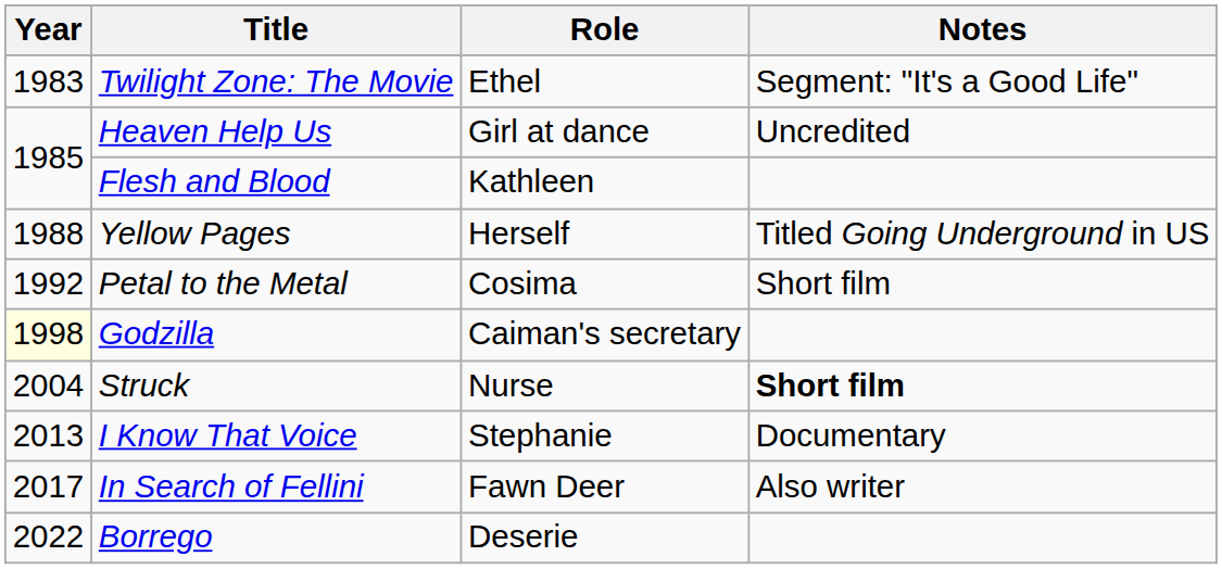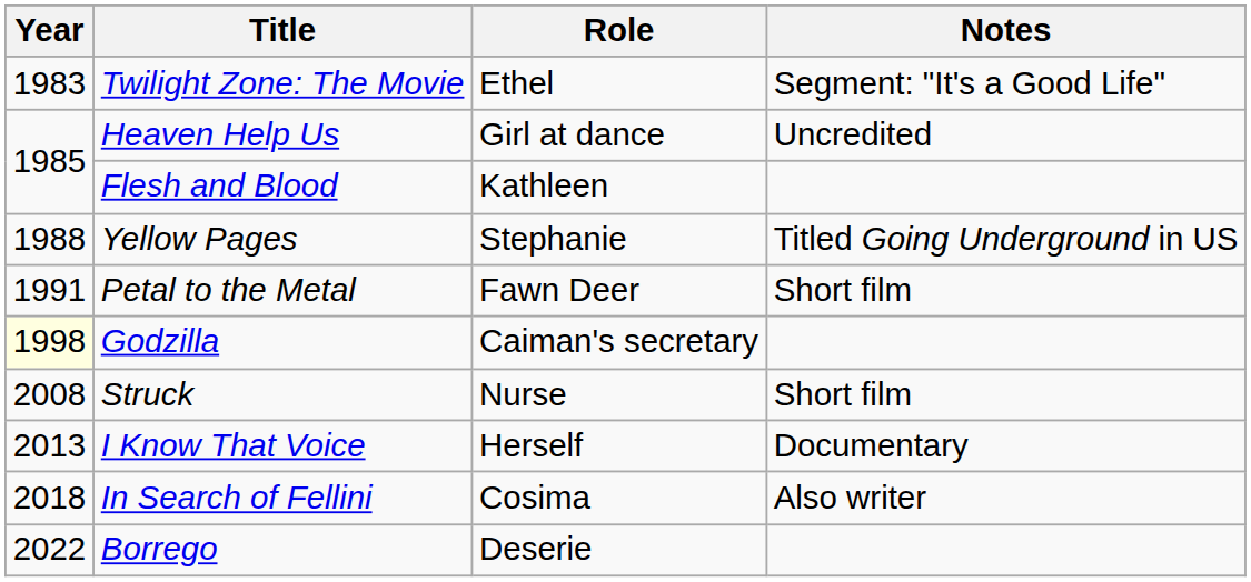 <table class="wikitable plainrowheaders sortable">
 <tr>
 <th scope="col">Year</th>
 <th scope="col">Title</th>
 <th scope="col">Role</th>
 <th scope="col" class="unsortable">Notes</th>
 </tr>
 <tr>
 <td scope="row">1983</td>
 <td><em><a href='#'>Twilight Zone: The Movie</a></em></td>
 <td>Ethel</td>
 <td>Segment: "It's a Good Life"</td>
 </tr>
 <tr>
 <td rowspan="2" scope="row">1985</td>
 <td><em><a href='#'>Heaven Help Us</a></em></td>
 <td>Girl at dance</td>
 <td>Uncredited</td>
 </tr>
 <tr>
 <td><em><a href='#'>Flesh and Blood</a></em></td>
 <td>Kathleen</td>
 <td></td>
 </tr>
 <tr>
 <td scope="row">1988</td>
 <td><em>Yellow Pages</em></td>
-<td>Herself</td>
+<td>Stephanie</td>
 <td>Titled <em>Going Underground</em> in US</td>
 </tr>
 <tr>
-<td scope="row">1992</td>
+<td scope="row">1991</td>
 <td><em>Petal to the Metal</em></td>
-<td>Cosima</td>
+<td>Fawn Deer</td>
 <td>Short film</td>
 </tr>
 <tr>
 <td scope="row" style="background: lightyellow;">1998</td>
 <td><em><a href='#'>Godzilla</a></em></td>
 <td>Caiman's secretary</td>
 <td></td>
 </tr>
 <tr>
-<td scope="row">2004</td>
+<td scope="row">2008</td>
 <td><em>Struck</em></td>
 <td>Nurse</td>
-<td><strong>Short film</strong></td>
+<td>Short film</td>
 </tr>
 <tr>
 <td scope="row">2013</td>
 <td><em><a href='#'>I Know That Voice</a></em></td>
-<td>Stephanie</td>
+<td>Herself</td>
 <td>Documentary</td>
 </tr>
 <tr>
-<td scope="row">2017</td>
+<td scope="row">2018</td>
 <td><em><a href='#'>In Search of Fellini</a></em></td>
-<td>Fawn Deer</td>
+<td>Cosima</td>
 <td>Also writer</td>
 </tr>
 <tr>
 <td scope="row">2022</td>
 <td><em><a href='#'>Borrego</a></em></td>
 <td>Deserie</td>
 <td></td>
 </tr>
 </table>
